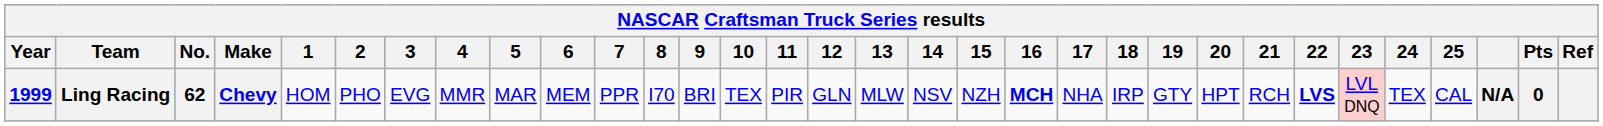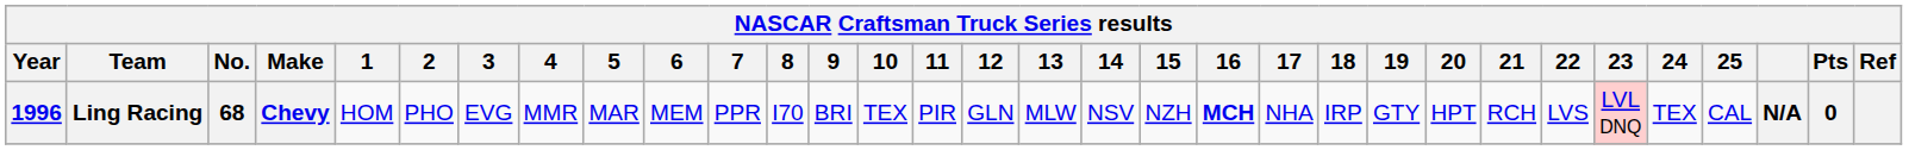 <table class="wikitable" style="text-align:center; font-size:75%">
 <tr>
 <th colspan=45><a href='#'>NASCAR</a> <a href='#'>Craftsman Truck Series</a> results</th>
 </tr>
 <tr>
 <th>Year</th>
 <th>Team</th>
 <th>No.</th>
 <th>Make</th>
 <th>1</th>
 <th>2</th>
 <th>3</th>
 <th>4</th>
 <th>5</th>
 <th>6</th>
 <th>7</th>
 <th>8</th>
 <th>9</th>
 <th>10</th>
 <th>11</th>
 <th>12</th>
 <th>13</th>
 <th>14</th>
 <th>15</th>
 <th>16</th>
 <th>17</th>
 <th>18</th>
 <th>19</th>
 <th>20</th>
 <th>21</th>
 <th>22</th>
 <th>23</th>
 <th>24</th>
 <th>25</th>
 <th></th>
 <th>Pts</th>
 <th>Ref</th>
 </tr>
 <tr>
-<th><a href='#'>1999</a></th>
+<th><a href='#'>1996</a></th>
 <th>Ling Racing</th>
-<th>62</th>
+<th>68</th>
 <th><a href='#'>Chevy</a></th>
 <td><a href='#'>HOM</a></td>
 <td><a href='#'>PHO</a></td>
 <td><a href='#'>EVG</a></td>
 <td><a href='#'>MMR</a></td>
 <td><a href='#'>MAR</a></td>
 <td><a href='#'>MEM</a></td>
 <td><a href='#'>PPR</a></td>
 <td><a href='#'>I70</a></td>
 <td><a href='#'>BRI</a></td>
 <td><a href='#'>TEX</a></td>
 <td><a href='#'>PIR</a></td>
 <td><a href='#'>GLN</a></td>
 <td><a href='#'>MLW</a></td>
 <td><a href='#'>NSV</a></td>
 <td><a href='#'>NZH</a></td>
 <td><strong><a href='#'>MCH</a></strong></td>
 <td><a href='#'>NHA</a></td>
 <td><a href='#'>IRP</a></td>
 <td><a href='#'>GTY</a></td>
 <td><a href='#'>HPT</a></td>
 <td><a href='#'>RCH</a></td>
-<td><strong><a href='#'>LVS</a></strong></td>
+<td><a href='#'>LVS</a></td>
 <td style="background:#FFCFCF;"><a href='#'>LVL</a><br><small>DNQ</small></td>
 <td><a href='#'>TEX</a></td>
 <td><a href='#'>CAL</a></td>
 <th>N/A</th>
 <th>0</th>
 <th></th>
 </tr>
 </table>
